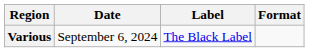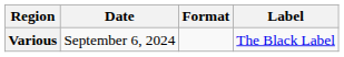 <table class="wikitable plainrowheaders">
 <tr>
 <th scope="col">Region</th>
 <th scope="col">Date</th>
+<th scope="col">Format</th>
 <th scope="col">Label</th>
-<th scope="col">Format</th>
 </tr>
 <tr>
 <th scope="row">Various</th>
 <td>September 6, 2024</td>
+<td></td>
 <td><a href='#'>The Black Label</a></td>
-<td></td>
 </tr>
 </table>
